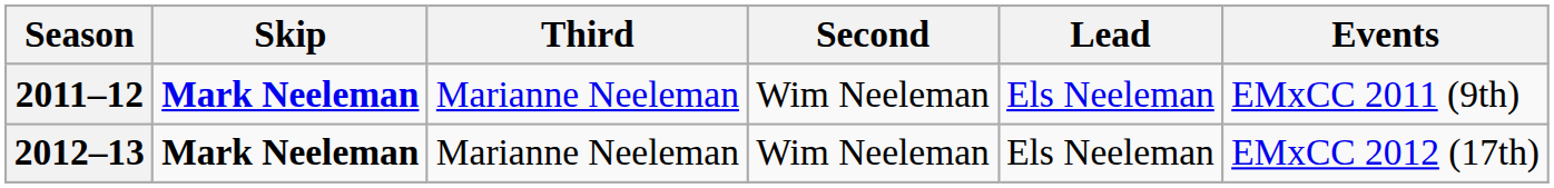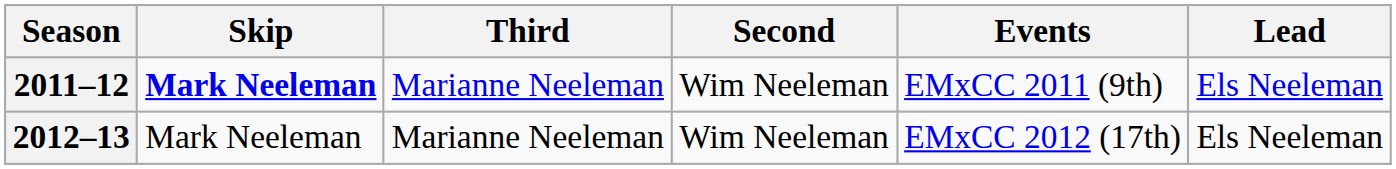 <table class="wikitable">
 <tr>
 <th scope="col">Season</th>
 <th scope="col">Skip</th>
 <th scope="col">Third</th>
 <th scope="col">Second</th>
+<th scope="col">Events</th>
 <th scope="col">Lead</th>
-<th scope="col">Events</th>
 </tr>
 <tr>
 <th scope="row">2011–12</th>
 <td><strong><a href='#'>Mark Neeleman</a></strong></td>
 <td><a href='#'>Marianne Neeleman</a></td>
 <td>Wim Neeleman</td>
+<td><a href='#'>EMxCC 2011</a> (9th)</td>
 <td><a href='#'>Els Neeleman</a></td>
-<td><a href='#'>EMxCC 2011</a> (9th)</td>
 </tr>
 <tr>
 <th scope="row">2012–13</th>
-<td><strong>Mark Neeleman</strong></td>
+<td>Mark Neeleman</td>
 <td>Marianne Neeleman</td>
 <td>Wim Neeleman</td>
+<td><a href='#'>EMxCC 2012</a> (17th)</td>
 <td>Els Neeleman</td>
-<td><a href='#'>EMxCC 2012</a> (17th)</td>
 </tr>
 </table>
